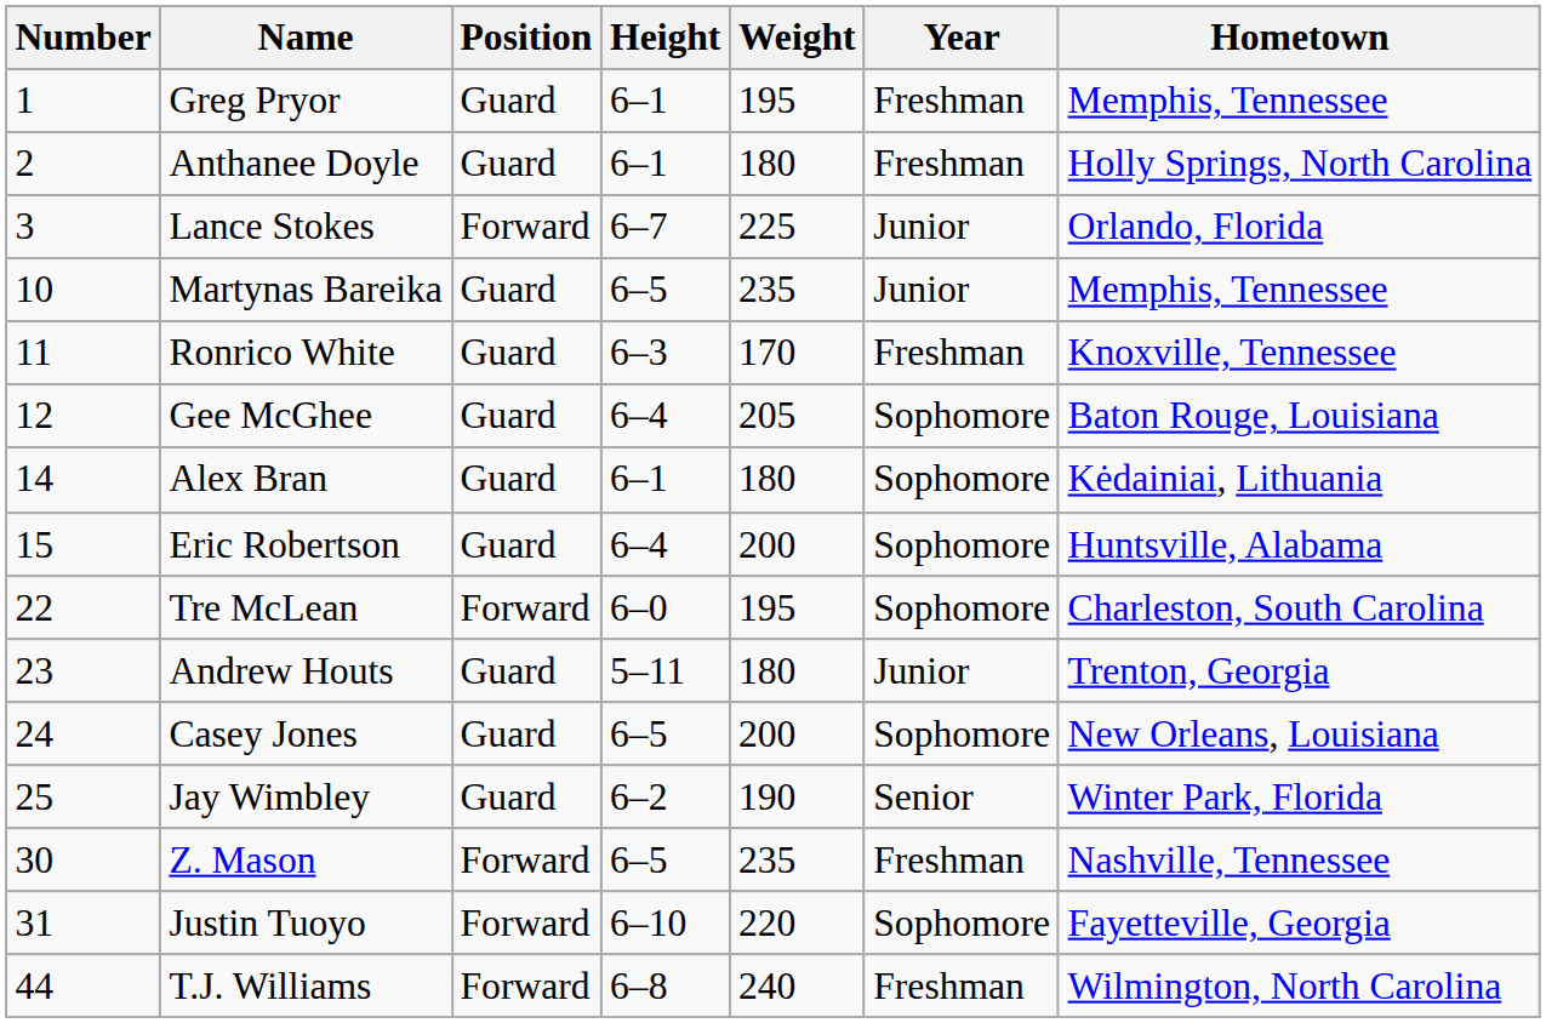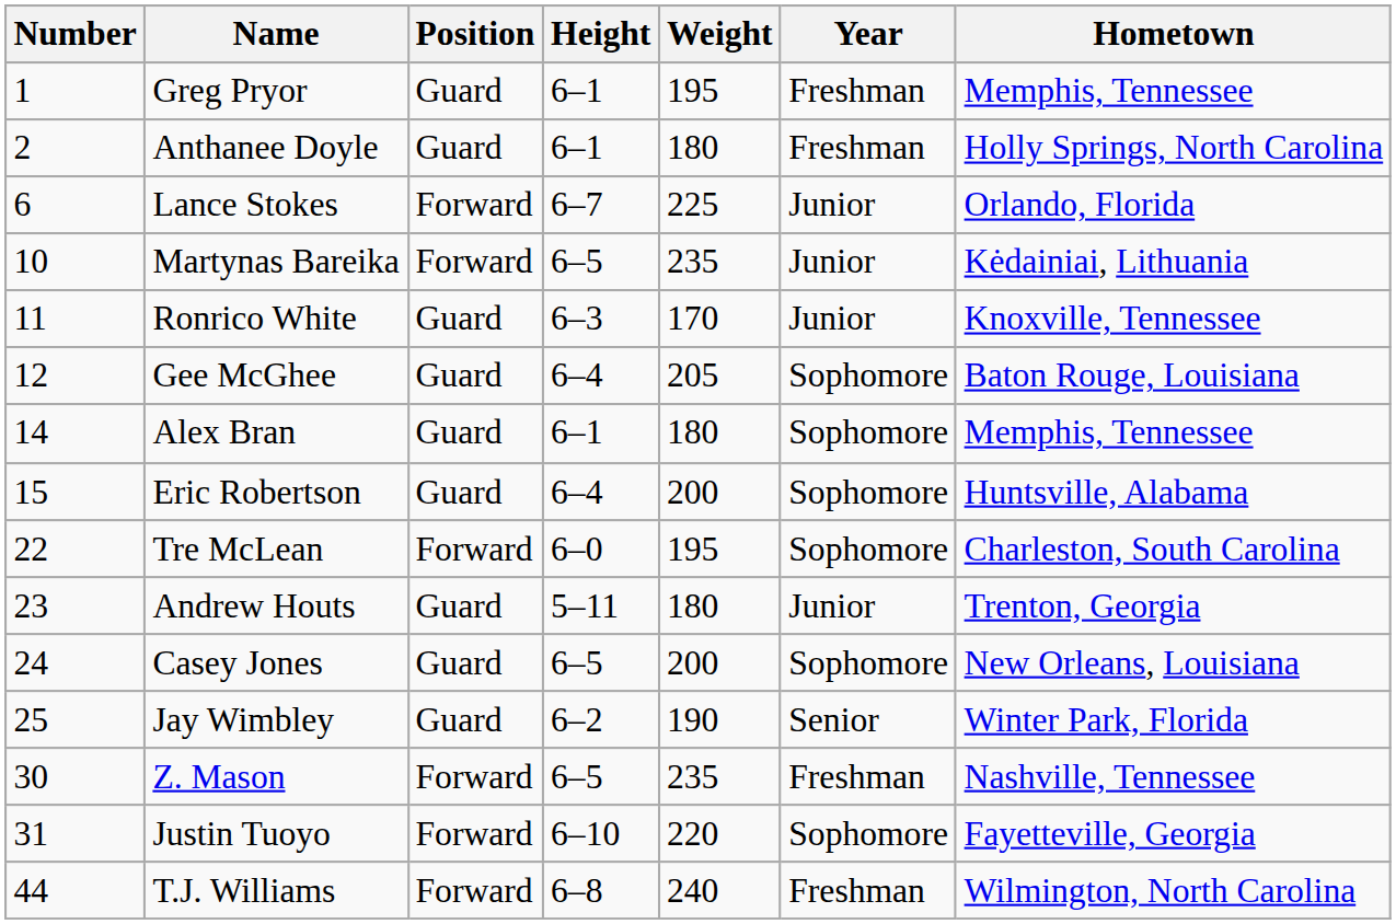 <table class="wikitable sortable" style="font-size: 95%;">
 <tr>
 <th>Number</th>
 <th>Name</th>
 <th>Position</th>
 <th>Height</th>
 <th>Weight</th>
 <th>Year</th>
 <th>Hometown</th>
 </tr>
 <tr>
 <td>1</td>
 <td>Greg Pryor</td>
 <td>Guard</td>
 <td>6–1</td>
 <td>195</td>
 <td>Freshman</td>
 <td><a href='#'>Memphis, Tennessee</a></td>
 </tr>
 <tr>
 <td>2</td>
 <td>Anthanee Doyle</td>
 <td>Guard</td>
 <td>6–1</td>
 <td>180</td>
 <td>Freshman</td>
 <td><a href='#'>Holly Springs, North Carolina</a></td>
 </tr>
 <tr>
-<td>3</td>
+<td>6</td>
 <td>Lance Stokes</td>
 <td>Forward</td>
 <td>6–7</td>
 <td>225</td>
 <td>Junior</td>
 <td><a href='#'>Orlando, Florida</a></td>
 </tr>
 <tr>
 <td>10</td>
 <td>Martynas Bareika</td>
-<td>Guard</td>
+<td>Forward</td>
 <td>6–5</td>
 <td>235</td>
 <td>Junior</td>
-<td><a href='#'>Memphis, Tennessee</a></td>
+<td><a href='#'>Kėdainiai</a>, <a href='#'>Lithuania</a></td>
 </tr>
 <tr>
 <td>11</td>
 <td>Ronrico White</td>
 <td>Guard</td>
 <td>6–3</td>
 <td>170</td>
-<td>Freshman</td>
+<td>Junior</td>
 <td><a href='#'>Knoxville, Tennessee</a></td>
 </tr>
 <tr>
 <td>12</td>
 <td>Gee McGhee</td>
 <td>Guard</td>
 <td>6–4</td>
 <td>205</td>
 <td>Sophomore</td>
 <td><a href='#'>Baton Rouge, Louisiana</a></td>
 </tr>
 <tr>
 <td>14</td>
 <td>Alex Bran</td>
 <td>Guard</td>
 <td>6–1</td>
 <td>180</td>
 <td>Sophomore</td>
-<td><a href='#'>Kėdainiai</a>, <a href='#'>Lithuania</a></td>
+<td><a href='#'>Memphis, Tennessee</a></td>
 </tr>
 <tr>
 <td>15</td>
 <td>Eric Robertson</td>
 <td>Guard</td>
 <td>6–4</td>
 <td>200</td>
 <td>Sophomore</td>
 <td><a href='#'>Huntsville, Alabama</a></td>
 </tr>
 <tr>
 <td>22</td>
 <td>Tre McLean</td>
 <td>Forward</td>
 <td>6–0</td>
 <td>195</td>
 <td>Sophomore</td>
 <td><a href='#'>Charleston, South Carolina</a></td>
 </tr>
 <tr>
 <td>23</td>
 <td>Andrew Houts</td>
 <td>Guard</td>
 <td>5–11</td>
 <td>180</td>
 <td>Junior</td>
 <td><a href='#'>Trenton, Georgia</a></td>
 </tr>
 <tr>
 <td>24</td>
 <td>Casey Jones</td>
 <td>Guard</td>
 <td>6–5</td>
 <td>200</td>
 <td>Sophomore</td>
 <td><a href='#'>New Orleans</a>, <a href='#'>Louisiana</a></td>
 </tr>
 <tr>
 <td>25</td>
 <td>Jay Wimbley</td>
 <td>Guard</td>
 <td>6–2</td>
 <td>190</td>
 <td>Senior</td>
 <td><a href='#'>Winter Park, Florida</a></td>
 </tr>
 <tr>
 <td>30</td>
 <td><a href='#'>Z. Mason</a></td>
 <td>Forward</td>
 <td>6–5</td>
 <td>235</td>
 <td>Freshman</td>
 <td><a href='#'>Nashville, Tennessee</a></td>
 </tr>
 <tr>
 <td>31</td>
 <td>Justin Tuoyo</td>
 <td>Forward</td>
 <td>6–10</td>
 <td>220</td>
 <td>Sophomore</td>
 <td><a href='#'>Fayetteville, Georgia</a></td>
 </tr>
 <tr>
 <td>44</td>
 <td>T.J. Williams</td>
 <td>Forward</td>
 <td>6–8</td>
 <td>240</td>
 <td>Freshman</td>
 <td><a href='#'>Wilmington, North Carolina</a></td>
 </tr>
 </table>
